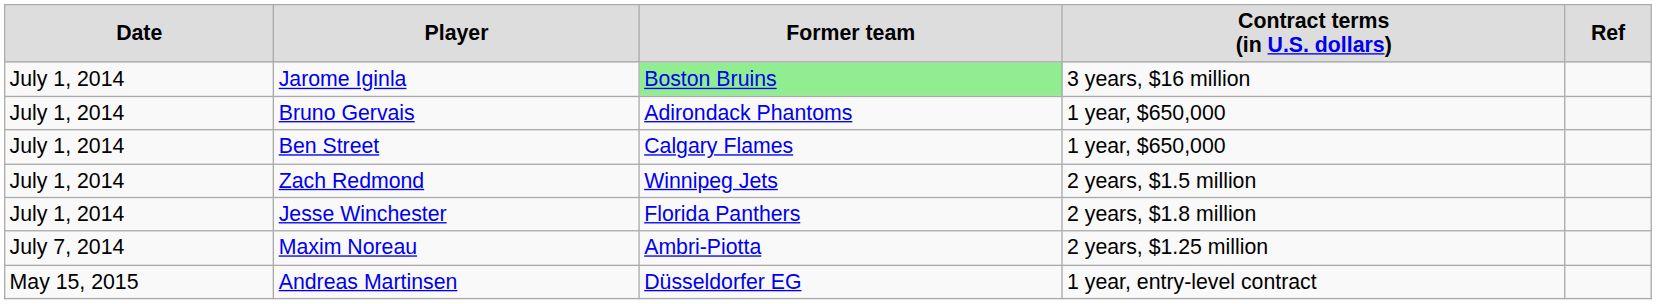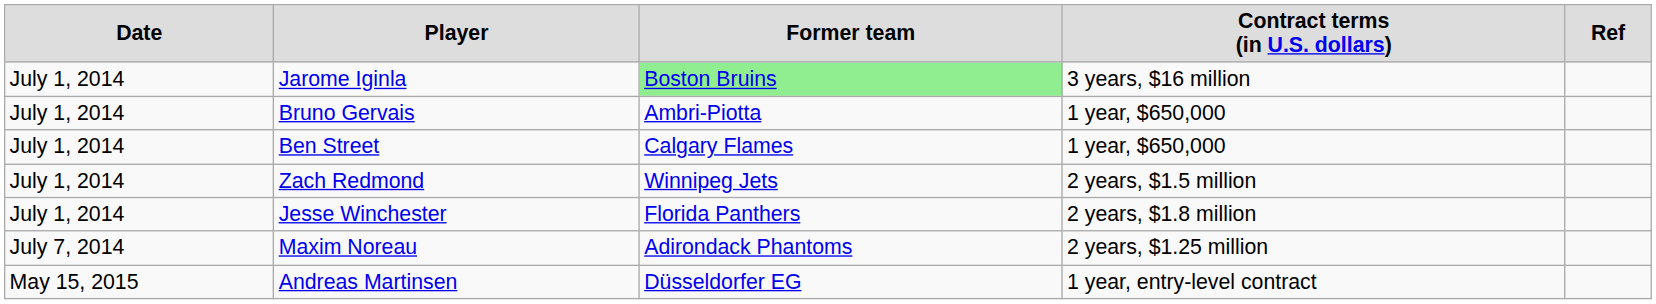 <table class="wikitable" width=98%>
 <tr align="center" bgcolor="#dddddd">
 <td><strong>Date</strong></td>
 <td><strong>Player</strong></td>
 <td><strong>Former team</strong></td>
 <td><strong>Contract terms</strong><br><strong>(in <a href='#'>U.S. dollars</a>)</strong></td>
 <td><strong>Ref</strong></td>
 </tr>
 <tr>
 <td>July 1, 2014</td>
 <td><a href='#'>Jarome Iginla</a></td>
 <td style="background: lightgreen;"><a href='#'>Boston Bruins</a></td>
 <td>3 years, $16 million</td>
 <td></td>
 </tr>
 <tr>
 <td>July 1, 2014</td>
 <td><a href='#'>Bruno Gervais</a></td>
-<td><a href='#'>Adirondack Phantoms</a></td>
+<td><a href='#'>Ambri-Piotta</a></td>
 <td>1 year, $650,000</td>
 <td></td>
 </tr>
 <tr>
 <td>July 1, 2014</td>
 <td><a href='#'>Ben Street</a></td>
 <td><a href='#'>Calgary Flames</a></td>
 <td>1 year, $650,000</td>
 <td></td>
 </tr>
 <tr>
 <td>July 1, 2014</td>
 <td><a href='#'>Zach Redmond</a></td>
 <td><a href='#'>Winnipeg Jets</a></td>
 <td>2 years, $1.5 million</td>
 <td></td>
 </tr>
 <tr>
 <td>July 1, 2014</td>
 <td><a href='#'>Jesse Winchester</a></td>
 <td><a href='#'>Florida Panthers</a></td>
 <td>2 years, $1.8 million</td>
 <td></td>
 </tr>
 <tr>
 <td>July 7, 2014</td>
 <td><a href='#'>Maxim Noreau</a></td>
-<td><a href='#'>Ambri-Piotta</a></td>
+<td><a href='#'>Adirondack Phantoms</a></td>
 <td>2 years, $1.25 million</td>
 <td></td>
 </tr>
 <tr>
 <td>May 15, 2015</td>
 <td><a href='#'>Andreas Martinsen</a></td>
 <td><a href='#'>Düsseldorfer EG</a></td>
 <td>1 year, entry-level contract</td>
 <td></td>
 </tr>
 </table>
